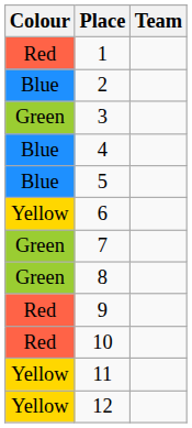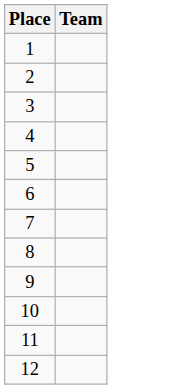 <table class="wikitable" style="text-align:center;">
 <tr>
-<th>Colour</th>
 <th>Place</th>
 <th>Team</th>
 </tr>
 <tr>
-<td style="background-color:#FF6347">Red</td>
 <td>1</td>
 <td style="text-align:left;"></td>
 </tr>
 <tr>
-<td style="background-color:#1E90FF">Blue</td>
 <td>2</td>
 <td style="text-align:left;"></td>
 </tr>
 <tr>
-<td style="background-color:#9ACD32">Green</td>
 <td>3</td>
 <td style="text-align:left;"></td>
 </tr>
 <tr>
-<td style="background-color:#1E90FF">Blue</td>
 <td>4</td>
 <td style="text-align:left;"></td>
 </tr>
 <tr>
-<td style="background-color:#1E90FF">Blue</td>
 <td>5</td>
 <td style="text-align:left;"></td>
 </tr>
 <tr>
-<td style="background-color:#FFD700">Yellow</td>
 <td>6</td>
 <td style="text-align:left;"></td>
 </tr>
 <tr>
-<td style="background-color:#9ACD32">Green</td>
 <td>7</td>
 <td style="text-align:left;"></td>
 </tr>
 <tr>
-<td style="background-color:#9ACD32">Green</td>
 <td>8</td>
 <td style="text-align:left;"></td>
 </tr>
 <tr>
-<td style="background-color:#FF6347">Red</td>
 <td>9</td>
 <td style="text-align:left;"></td>
 </tr>
 <tr>
-<td style="background-color:#FF6347">Red</td>
 <td>10</td>
 <td style="text-align:left;"></td>
 </tr>
 <tr>
-<td style="background-color:#FFD700">Yellow</td>
 <td>11</td>
 <td style="text-align:left;"></td>
 </tr>
 <tr>
-<td style="background-color:#FFD700">Yellow</td>
 <td>12</td>
 <td style="text-align:left;"></td>
 </tr>
 </table>
